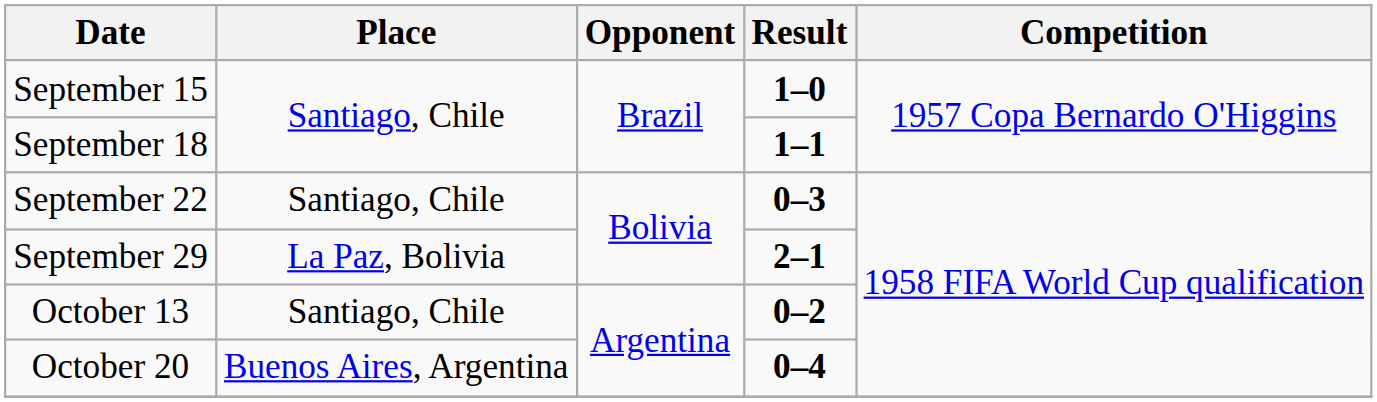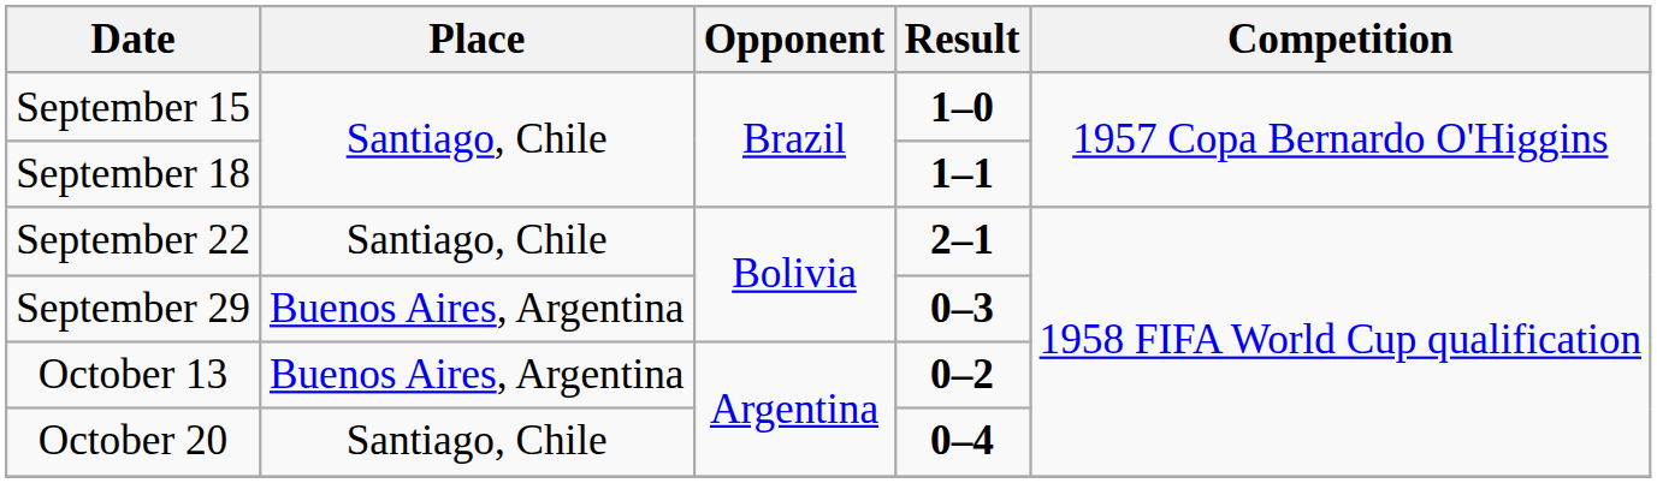 <table class=wikitable style=text-align:center>
 <tr>
 <th>Date</th>
 <th>Place</th>
 <th>Opponent</th>
 <th>Result</th>
 <th>Competition</th>
 </tr>
 <tr>
 <td>September 15</td>
 <td rowspan="2"><a href='#'>Santiago</a>, Chile</td>
 <td rowspan="2"><a href='#'>Brazil</a></td>
 <td><strong>1–0</strong></td>
 <td rowspan="2"><a href='#'>1957 Copa Bernardo O'Higgins</a></td>
 </tr>
 <tr>
 <td>September 18</td>
 <td><strong>1–1</strong></td>
 </tr>
 <tr>
 <td>September 22</td>
 <td>Santiago, Chile</td>
 <td rowspan="2"><a href='#'>Bolivia</a></td>
-<td><strong>0–3</strong></td>
+<td><strong>2–1</strong></td>
 <td rowspan="4"><a href='#'>1958 FIFA World Cup qualification</a></td>
 </tr>
 <tr>
 <td>September 29</td>
-<td><a href='#'>La Paz</a>, Bolivia</td>
-<td><strong>2–1</strong></td>
+<td><a href='#'>Buenos Aires</a>, Argentina</td>
+<td><strong>0–3</strong></td>
 </tr>
 <tr>
 <td>October 13</td>
-<td>Santiago, Chile</td>
+<td><a href='#'>Buenos Aires</a>, Argentina</td>
 <td rowspan="2"><a href='#'>Argentina</a></td>
 <td><strong>0–2</strong></td>
 </tr>
 <tr>
 <td>October 20</td>
-<td><a href='#'>Buenos Aires</a>, Argentina</td>
+<td>Santiago, Chile</td>
 <td><strong>0–4</strong></td>
 </tr>
 <tr>
 </tr>
 </table>
